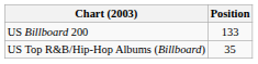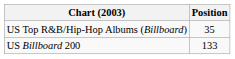 <table class="wikitable sortable">
 <tr>
 <th>Chart (2003)</th>
 <th>Position</th>
 </tr>
 <tr>
+<td>US Top R&B/Hip-Hop Albums (<em>Billboard</em>)</td>
+<td style="text-align:center;">35</td>
+</tr>
+<tr>
 <td>US <em>Billboard</em> 200</td>
 <td style="text-align:center;">133</td>
 </tr>
-<tr>
-<td>US Top R&B/Hip-Hop Albums (<em>Billboard</em>)</td>
-<td style="text-align:center;">35</td>
-</tr>
 </table>
